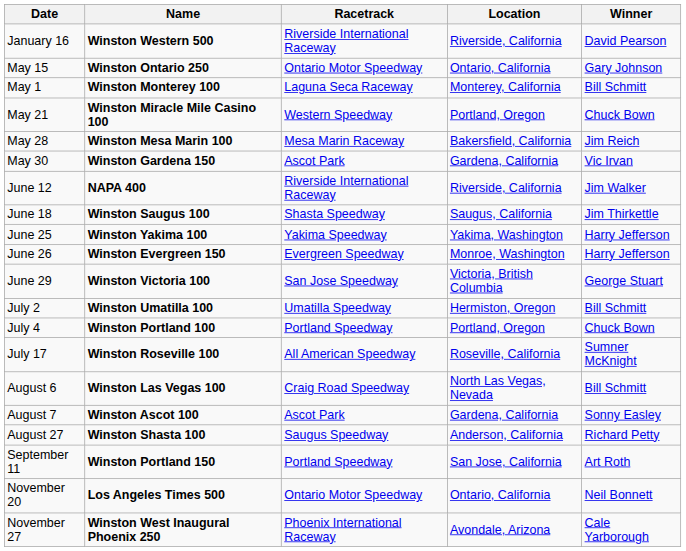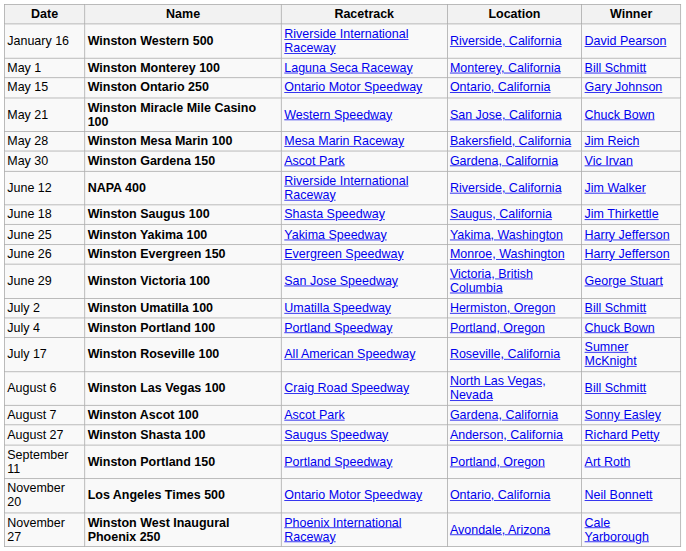 <table class="wikitable">
 <tr>
 <th>Date</th>
 <th>Name</th>
 <th>Racetrack</th>
 <th>Location</th>
 <th>Winner</th>
 </tr>
 <tr>
 <td>January 16</td>
 <td><strong>Winston Western 500</strong></td>
 <td><a href='#'>Riverside International Raceway</a></td>
 <td><a href='#'>Riverside, California</a></td>
 <td><a href='#'>David Pearson</a></td>
 </tr>
 <tr>
+<td>May 1</td>
+<td><strong>Winston Monterey 100</strong></td>
+<td><a href='#'>Laguna Seca Raceway</a></td>
+<td><a href='#'>Monterey, California</a></td>
+<td><a href='#'>Bill Schmitt</a></td>
+</tr>
+<tr>
 <td>May 15</td>
 <td><strong>Winston Ontario 250</strong></td>
 <td><a href='#'>Ontario Motor Speedway</a></td>
 <td><a href='#'>Ontario, California</a></td>
 <td><a href='#'>Gary Johnson</a></td>
 </tr>
 <tr>
-<td>May 1</td>
-<td><strong>Winston Monterey 100</strong></td>
-<td><a href='#'>Laguna Seca Raceway</a></td>
-<td><a href='#'>Monterey, California</a></td>
-<td><a href='#'>Bill Schmitt</a></td>
-</tr>
-<tr>
 <td>May 21</td>
 <td><strong>Winston Miracle Mile Casino 100</strong></td>
 <td><a href='#'>Western Speedway</a></td>
-<td><a href='#'>Portland, Oregon</a></td>
+<td><a href='#'>San Jose, California</a></td>
 <td><a href='#'>Chuck Bown</a></td>
 </tr>
 <tr>
 <td>May 28</td>
 <td><strong>Winston Mesa Marin 100</strong></td>
 <td><a href='#'>Mesa Marin Raceway</a></td>
 <td><a href='#'>Bakersfield, California</a></td>
 <td><a href='#'>Jim Reich</a></td>
 </tr>
 <tr>
 <td>May 30</td>
 <td><strong>Winston Gardena 150</strong></td>
 <td><a href='#'>Ascot Park</a></td>
 <td><a href='#'>Gardena, California</a></td>
 <td><a href='#'>Vic Irvan</a></td>
 </tr>
 <tr>
 <td>June 12</td>
 <td><strong>NAPA 400</strong></td>
 <td><a href='#'>Riverside International Raceway</a></td>
 <td><a href='#'>Riverside, California</a></td>
 <td><a href='#'>Jim Walker</a></td>
 </tr>
 <tr>
 <td>June 18</td>
 <td><strong>Winston Saugus 100</strong></td>
 <td><a href='#'>Shasta Speedway</a></td>
 <td><a href='#'>Saugus, California</a></td>
 <td><a href='#'>Jim Thirkettle</a></td>
 </tr>
 <tr>
 <td>June 25</td>
 <td><strong>Winston Yakima 100</strong></td>
 <td><a href='#'>Yakima Speedway</a></td>
 <td><a href='#'>Yakima, Washington</a></td>
 <td><a href='#'>Harry Jefferson</a></td>
 </tr>
 <tr>
 <td>June 26</td>
 <td><strong>Winston Evergreen 150</strong></td>
 <td><a href='#'>Evergreen Speedway</a></td>
 <td><a href='#'>Monroe, Washington</a></td>
 <td><a href='#'>Harry Jefferson</a></td>
 </tr>
 <tr>
 <td>June 29</td>
 <td><strong>Winston Victoria 100</strong></td>
 <td><a href='#'>San Jose Speedway</a></td>
 <td><a href='#'>Victoria, British Columbia</a></td>
 <td><a href='#'>George Stuart</a></td>
 </tr>
 <tr>
 <td>July 2</td>
 <td><strong>Winston Umatilla 100</strong></td>
 <td><a href='#'>Umatilla Speedway</a></td>
 <td><a href='#'>Hermiston, Oregon</a></td>
 <td><a href='#'>Bill Schmitt</a></td>
 </tr>
 <tr>
 <td>July 4</td>
 <td><strong>Winston Portland 100</strong></td>
 <td><a href='#'>Portland Speedway</a></td>
 <td><a href='#'>Portland, Oregon</a></td>
 <td><a href='#'>Chuck Bown</a></td>
 </tr>
 <tr>
 <td>July 17</td>
 <td><strong>Winston Roseville 100</strong></td>
 <td><a href='#'>All American Speedway</a></td>
 <td><a href='#'>Roseville, California</a></td>
 <td><a href='#'>Sumner McKnight</a></td>
 </tr>
 <tr>
 <td>August 6</td>
 <td><strong>Winston Las Vegas 100</strong></td>
 <td><a href='#'>Craig Road Speedway</a></td>
 <td><a href='#'>North Las Vegas, Nevada</a></td>
 <td><a href='#'>Bill Schmitt</a></td>
 </tr>
 <tr>
 <td>August 7</td>
 <td><strong>Winston Ascot 100</strong></td>
 <td><a href='#'>Ascot Park</a></td>
 <td><a href='#'>Gardena, California</a></td>
 <td><a href='#'>Sonny Easley</a></td>
 </tr>
 <tr>
 <td>August 27</td>
 <td><strong>Winston Shasta 100</strong></td>
 <td><a href='#'>Saugus Speedway</a></td>
 <td><a href='#'>Anderson, California</a></td>
 <td><a href='#'>Richard Petty</a></td>
 </tr>
 <tr>
 <td>September 11</td>
 <td><strong>Winston Portland 150</strong></td>
 <td><a href='#'>Portland Speedway</a></td>
-<td><a href='#'>San Jose, California</a></td>
+<td><a href='#'>Portland, Oregon</a></td>
 <td><a href='#'>Art Roth</a></td>
 </tr>
 <tr>
 <td>November 20</td>
 <td><strong>Los Angeles Times 500</strong></td>
 <td><a href='#'>Ontario Motor Speedway</a></td>
 <td><a href='#'>Ontario, California</a></td>
 <td><a href='#'>Neil Bonnett</a></td>
 </tr>
 <tr>
 <td>November 27</td>
 <td><strong>Winston West Inaugural Phoenix 250</strong></td>
 <td><a href='#'>Phoenix International Raceway</a></td>
 <td><a href='#'>Avondale, Arizona</a></td>
 <td><a href='#'>Cale Yarborough</a></td>
 </tr>
 </table>
